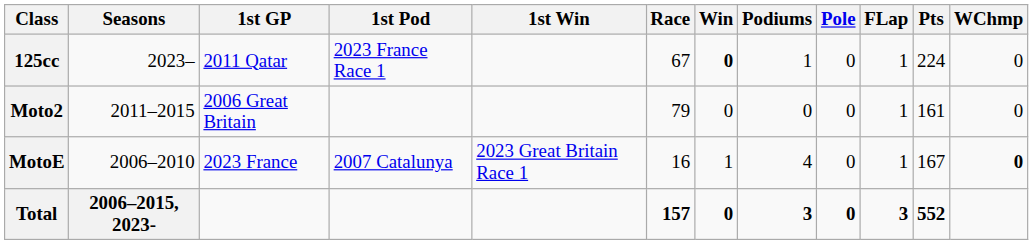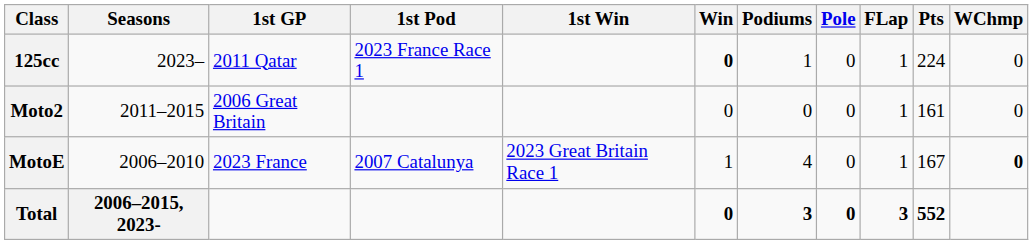 <table class="wikitable" style=text-align:right>
 <tr>
 <th>Class</th>
 <th>Seasons</th>
 <th>1st GP</th>
 <th>1st Pod</th>
 <th>1st Win</th>
-<th>Race</th>
 <th>Win</th>
 <th>Podiums</th>
 <th><a href='#'>Pole</a></th>
 <th>FLap</th>
 <th>Pts</th>
 <th>WChmp</th>
 </tr>
 <tr>
 <th>125cc</th>
 <td>2023–</td>
 <td align="left"><a href='#'>2011 Qatar</a></td>
 <td align="left"><a href='#'>2023 France Race 1</a></td>
 <td align="left"></td>
-<td>67</td>
 <td><strong>0</strong></td>
 <td>1</td>
 <td>0</td>
 <td>1</td>
 <td>224</td>
 <td>0</td>
 </tr>
 <tr>
 <th>Moto2</th>
 <td>2011–2015</td>
 <td align="left"><a href='#'>2006 Great Britain</a></td>
 <td align="left"></td>
 <td align="left"></td>
-<td>79</td>
 <td>0</td>
 <td>0</td>
 <td>0</td>
 <td>1</td>
 <td>161</td>
 <td>0</td>
 </tr>
 <tr>
 <th>MotoE</th>
 <td>2006–2010</td>
 <td align="left"><a href='#'>2023 France</a></td>
 <td align="left"><a href='#'>2007 Catalunya</a></td>
 <td align="left"><a href='#'>2023 Great Britain Race 1</a></td>
-<td>16</td>
 <td>1</td>
 <td>4</td>
 <td>0</td>
 <td>1</td>
 <td>167</td>
 <td><strong>0</strong></td>
 </tr>
 <tr>
 <th>Total</th>
 <th>2006–2015, 2023-</th>
 <td></td>
 <td></td>
 <td></td>
-<td><strong>157</strong></td>
 <td><strong>0</strong></td>
 <td><strong>3</strong></td>
 <td><strong>0</strong></td>
 <td><strong>3</strong></td>
 <td><strong>552</strong></td>
 <td></td>
 </tr>
 </table>
